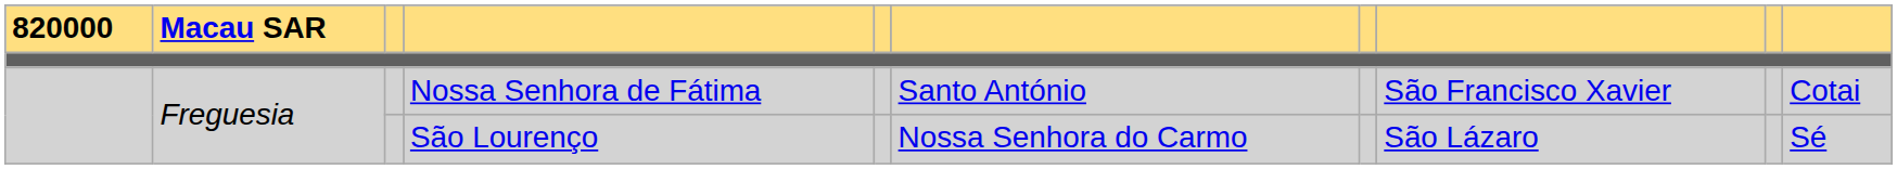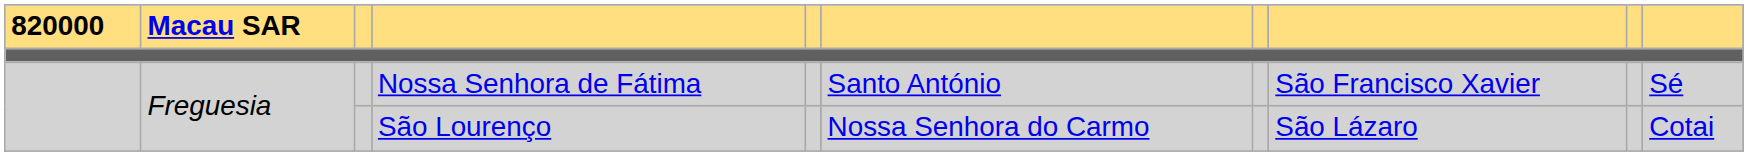 <table class="wikitable" align="center" width="1000">
 <tr ---- style="background:#FFDF80">
 <td><strong>820000</strong></td>
 <td><strong><a href='#'>Macau</a> SAR</strong><br></td>
 <td></td>
 <td></td>
 <td></td>
 <td></td>
 <td></td>
 <td></td>
 <td></td>
 <td></td>
 </tr>
 <tr style="background:#606060; height:2pt">
 <td colspan="10"></td>
 </tr>
 <tr ---- style="background:#D3D3D3">
 <td rowspan="2"></td>
 <td rowspan="2"><em>Freguesia</em><br></td>
 <td></td>
 <td><a href='#'>Nossa Senhora de Fátima</a><br></td>
 <td></td>
 <td><a href='#'>Santo António</a><br></td>
 <td></td>
 <td><a href='#'>São Francisco Xavier</a><br></td>
 <td></td>
-<td><a href='#'>Cotai</a><br></td>
+<td><a href='#'>Sé</a><br></td>
 </tr>
 <tr ---- style="background:#D3D3D3">
 <td></td>
 <td><a href='#'>São Lourenço</a><br></td>
 <td></td>
 <td><a href='#'>Nossa Senhora do Carmo</a><br></td>
 <td></td>
 <td><a href='#'>São Lázaro</a><br></td>
 <td></td>
-<td><a href='#'>Sé</a><br></td>
+<td><a href='#'>Cotai</a><br></td>
 </tr>
 </table>
